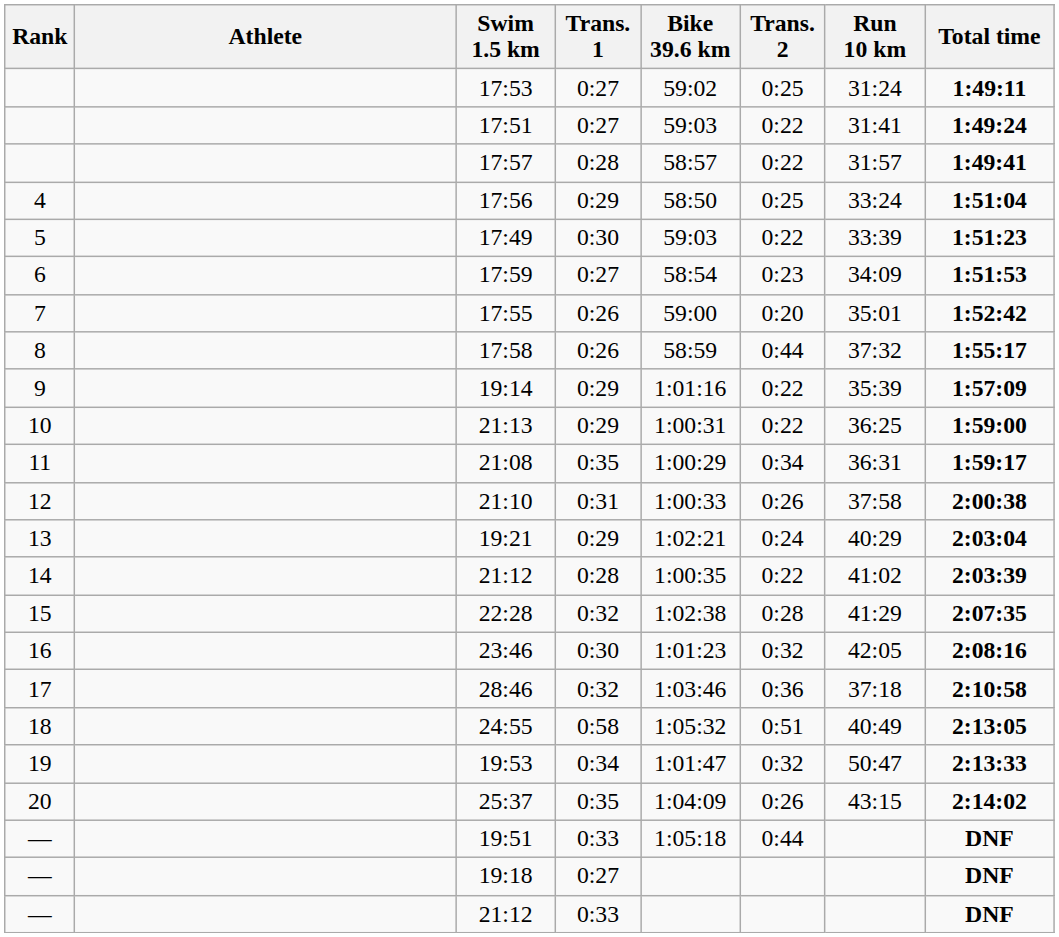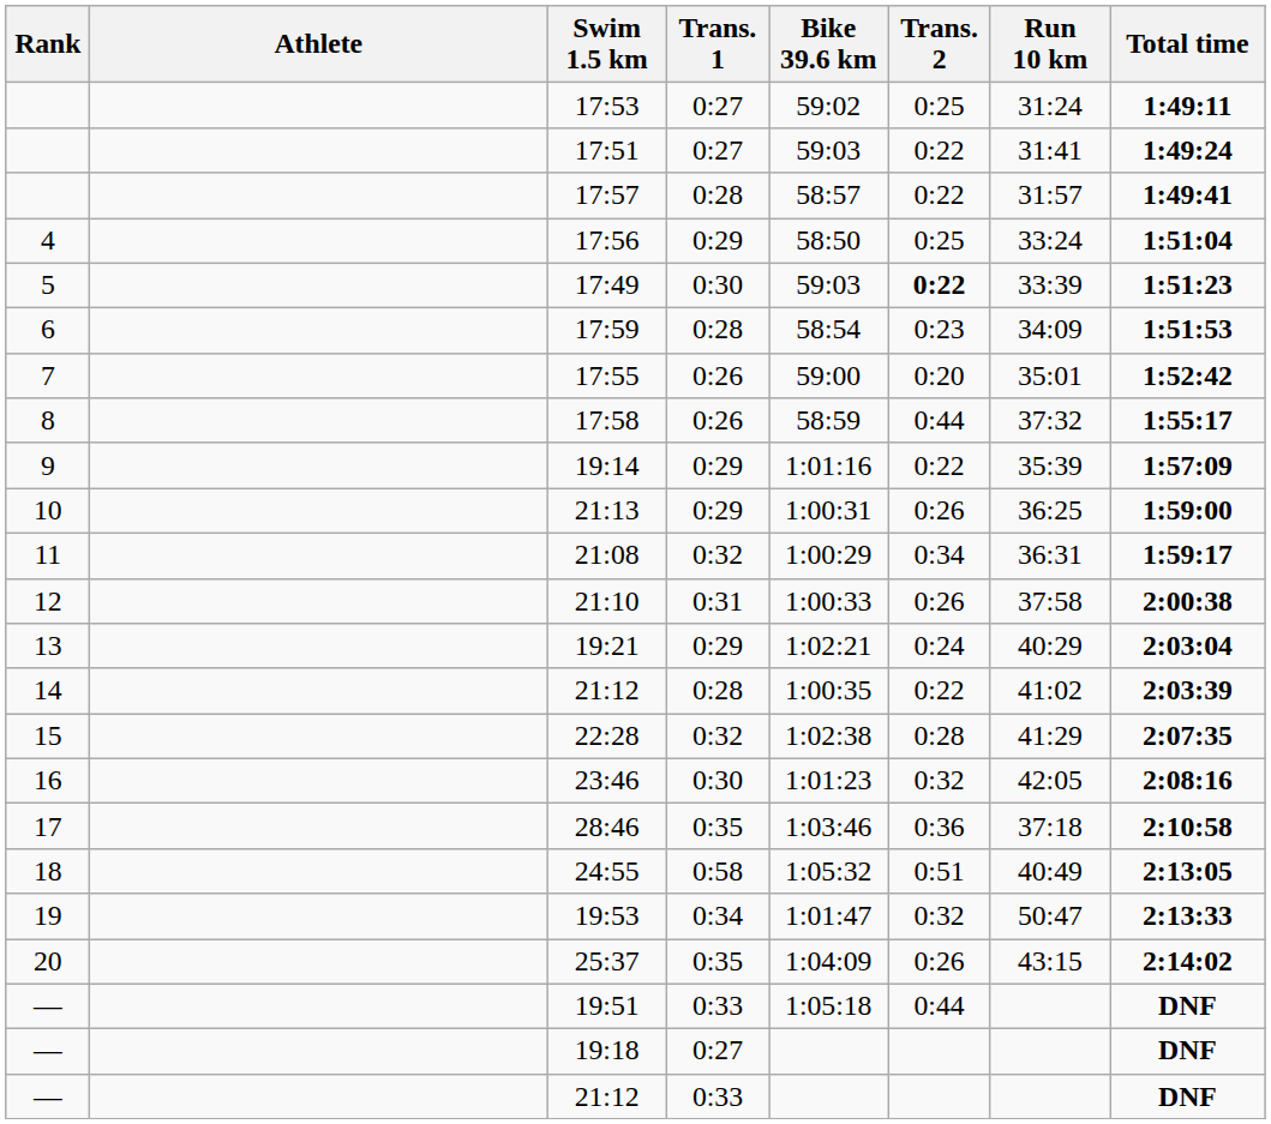 <table class=wikitable style="text-align:center">
 <tr>
 <th width=40>Rank</th>
 <th width=250>Athlete</th>
 <th width=60>Swim<br>1.5 km</th>
 <th width=50>Trans. 1</th>
 <th width=60>Bike<br>39.6 km</th>
 <th width=50>Trans. 2</th>
 <th width=60>Run<br>10 km</th>
 <th width=80>Total time</th>
 </tr>
 <tr>
 <td></td>
 <td align=left></td>
 <td>17:53</td>
 <td>0:27</td>
 <td>59:02</td>
 <td>0:25</td>
 <td>31:24</td>
 <td><strong>1:49:11</strong></td>
 </tr>
 <tr>
 <td></td>
 <td align=left></td>
 <td>17:51</td>
 <td>0:27</td>
 <td>59:03</td>
 <td>0:22</td>
 <td>31:41</td>
 <td><strong>1:49:24</strong></td>
 </tr>
 <tr>
 <td></td>
 <td align=left></td>
 <td>17:57</td>
 <td>0:28</td>
 <td>58:57</td>
 <td>0:22</td>
 <td>31:57</td>
 <td><strong>1:49:41</strong></td>
 </tr>
 <tr>
 <td>4</td>
 <td align=left></td>
 <td>17:56</td>
 <td>0:29</td>
 <td>58:50</td>
 <td>0:25</td>
 <td>33:24</td>
 <td><strong>1:51:04</strong></td>
 </tr>
 <tr>
 <td>5</td>
 <td align=left></td>
 <td>17:49</td>
 <td>0:30</td>
 <td>59:03</td>
-<td>0:22</td>
+<td><strong>0:22</strong></td>
 <td>33:39</td>
 <td><strong>1:51:23</strong></td>
 </tr>
 <tr>
 <td>6</td>
 <td align=left></td>
 <td>17:59</td>
-<td>0:27</td>
+<td>0:28</td>
 <td>58:54</td>
 <td>0:23</td>
 <td>34:09</td>
 <td><strong>1:51:53</strong></td>
 </tr>
 <tr>
 <td>7</td>
 <td align=left></td>
 <td>17:55</td>
 <td>0:26</td>
 <td>59:00</td>
 <td>0:20</td>
 <td>35:01</td>
 <td><strong>1:52:42</strong></td>
 </tr>
 <tr>
 <td>8</td>
 <td align=left></td>
 <td>17:58</td>
 <td>0:26</td>
 <td>58:59</td>
 <td>0:44</td>
 <td>37:32</td>
 <td><strong>1:55:17</strong></td>
 </tr>
 <tr>
 <td>9</td>
 <td align=left></td>
 <td>19:14</td>
 <td>0:29</td>
 <td>1:01:16</td>
 <td>0:22</td>
 <td>35:39</td>
 <td><strong>1:57:09</strong></td>
 </tr>
 <tr>
 <td>10</td>
 <td align=left></td>
 <td>21:13</td>
 <td>0:29</td>
 <td>1:00:31</td>
-<td>0:22</td>
+<td>0:26</td>
 <td>36:25</td>
 <td><strong>1:59:00</strong></td>
 </tr>
 <tr>
 <td>11</td>
 <td align=left></td>
 <td>21:08</td>
-<td>0:35</td>
+<td>0:32</td>
 <td>1:00:29</td>
 <td>0:34</td>
 <td>36:31</td>
 <td><strong>1:59:17</strong></td>
 </tr>
 <tr>
 <td>12</td>
 <td align=left></td>
 <td>21:10</td>
 <td>0:31</td>
 <td>1:00:33</td>
 <td>0:26</td>
 <td>37:58</td>
 <td><strong>2:00:38</strong></td>
 </tr>
 <tr>
 <td>13</td>
 <td align=left></td>
 <td>19:21</td>
 <td>0:29</td>
 <td>1:02:21</td>
 <td>0:24</td>
 <td>40:29</td>
 <td><strong>2:03:04</strong></td>
 </tr>
 <tr>
 <td>14</td>
 <td align=left></td>
 <td>21:12</td>
 <td>0:28</td>
 <td>1:00:35</td>
 <td>0:22</td>
 <td>41:02</td>
 <td><strong>2:03:39</strong></td>
 </tr>
 <tr>
 <td>15</td>
 <td align=left></td>
 <td>22:28</td>
 <td>0:32</td>
 <td>1:02:38</td>
 <td>0:28</td>
 <td>41:29</td>
 <td><strong>2:07:35</strong></td>
 </tr>
 <tr>
 <td>16</td>
 <td align=left></td>
 <td>23:46</td>
 <td>0:30</td>
 <td>1:01:23</td>
 <td>0:32</td>
 <td>42:05</td>
 <td><strong>2:08:16</strong></td>
 </tr>
 <tr>
 <td>17</td>
 <td align=left></td>
 <td>28:46</td>
-<td>0:32</td>
+<td>0:35</td>
 <td>1:03:46</td>
 <td>0:36</td>
 <td>37:18</td>
 <td><strong>2:10:58</strong></td>
 </tr>
 <tr>
 <td>18</td>
 <td align=left></td>
 <td>24:55</td>
 <td>0:58</td>
 <td>1:05:32</td>
 <td>0:51</td>
 <td>40:49</td>
 <td><strong>2:13:05</strong></td>
 </tr>
 <tr>
 <td>19</td>
 <td align=left></td>
 <td>19:53</td>
 <td>0:34</td>
 <td>1:01:47</td>
 <td>0:32</td>
 <td>50:47</td>
 <td><strong>2:13:33</strong></td>
 </tr>
 <tr>
 <td>20</td>
 <td align=left></td>
 <td>25:37</td>
 <td>0:35</td>
 <td>1:04:09</td>
 <td>0:26</td>
 <td>43:15</td>
 <td><strong>2:14:02</strong></td>
 </tr>
 <tr>
 <td>—</td>
 <td align=left></td>
 <td>19:51</td>
 <td>0:33</td>
 <td>1:05:18</td>
 <td>0:44</td>
 <td></td>
 <td><strong>DNF</strong></td>
 </tr>
 <tr>
 <td>—</td>
 <td align=left></td>
 <td>19:18</td>
 <td>0:27</td>
 <td></td>
 <td></td>
 <td></td>
 <td><strong>DNF</strong></td>
 </tr>
 <tr>
 <td>—</td>
 <td align=left></td>
 <td>21:12</td>
 <td>0:33</td>
 <td></td>
 <td></td>
 <td></td>
 <td><strong>DNF</strong></td>
 </tr>
 </table>
